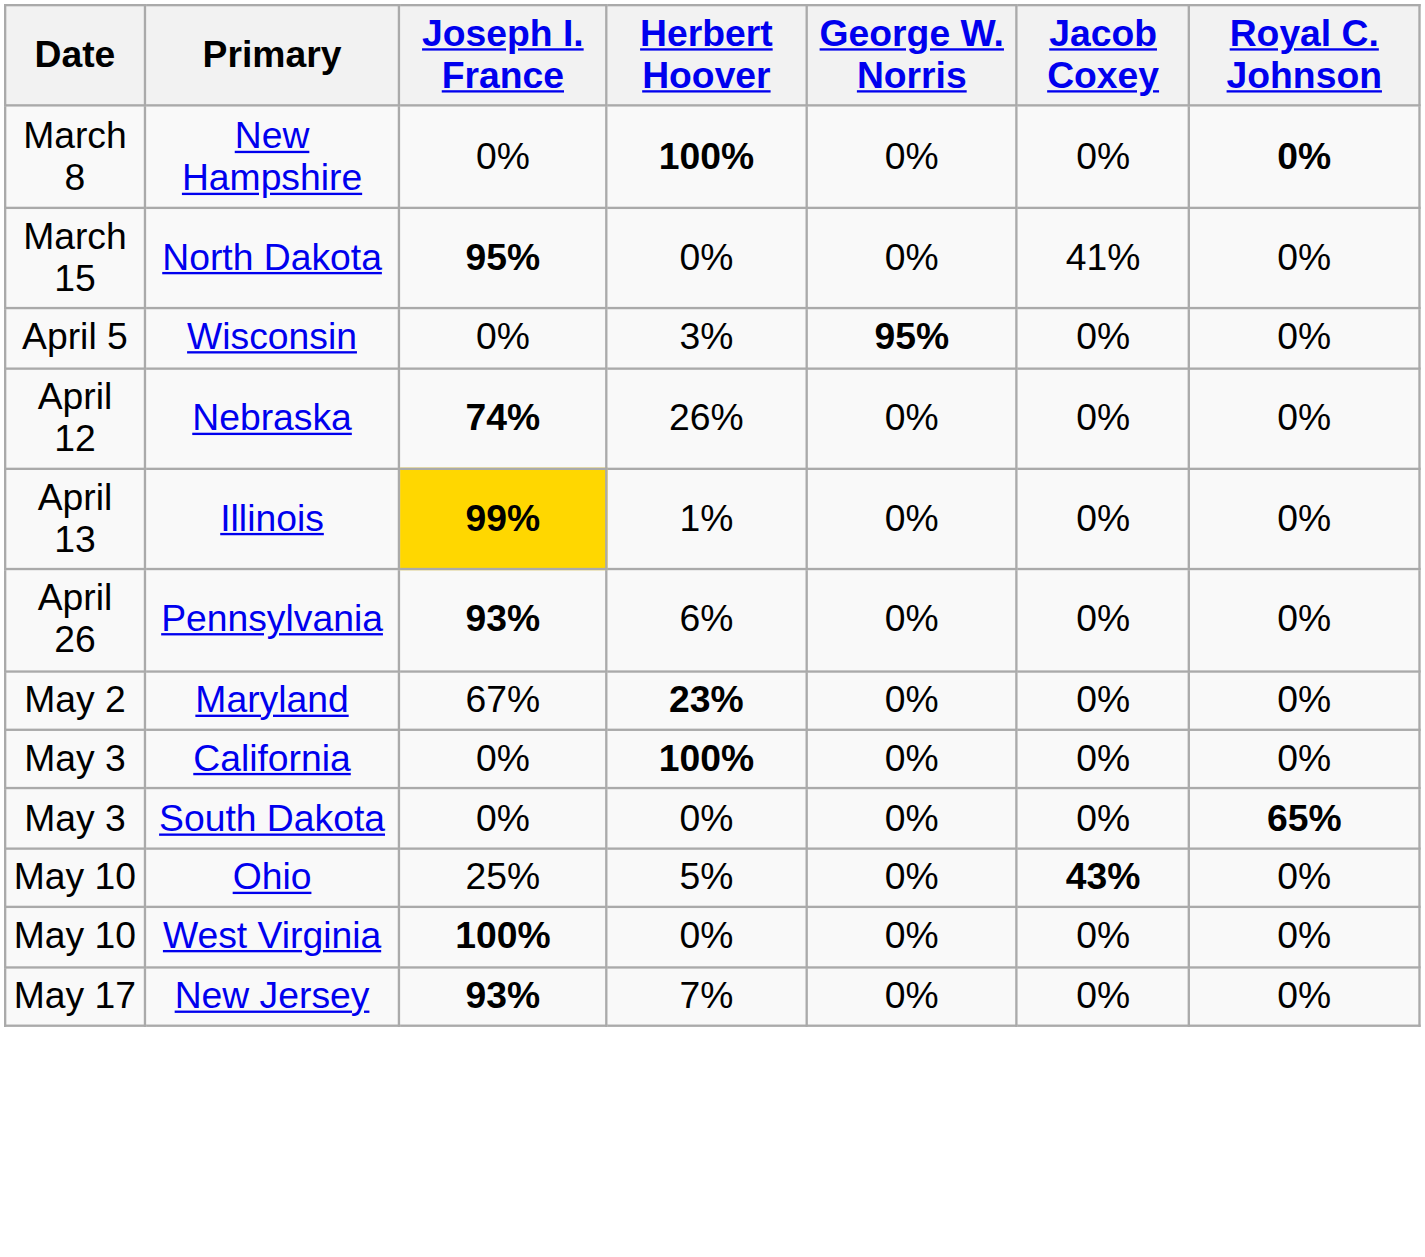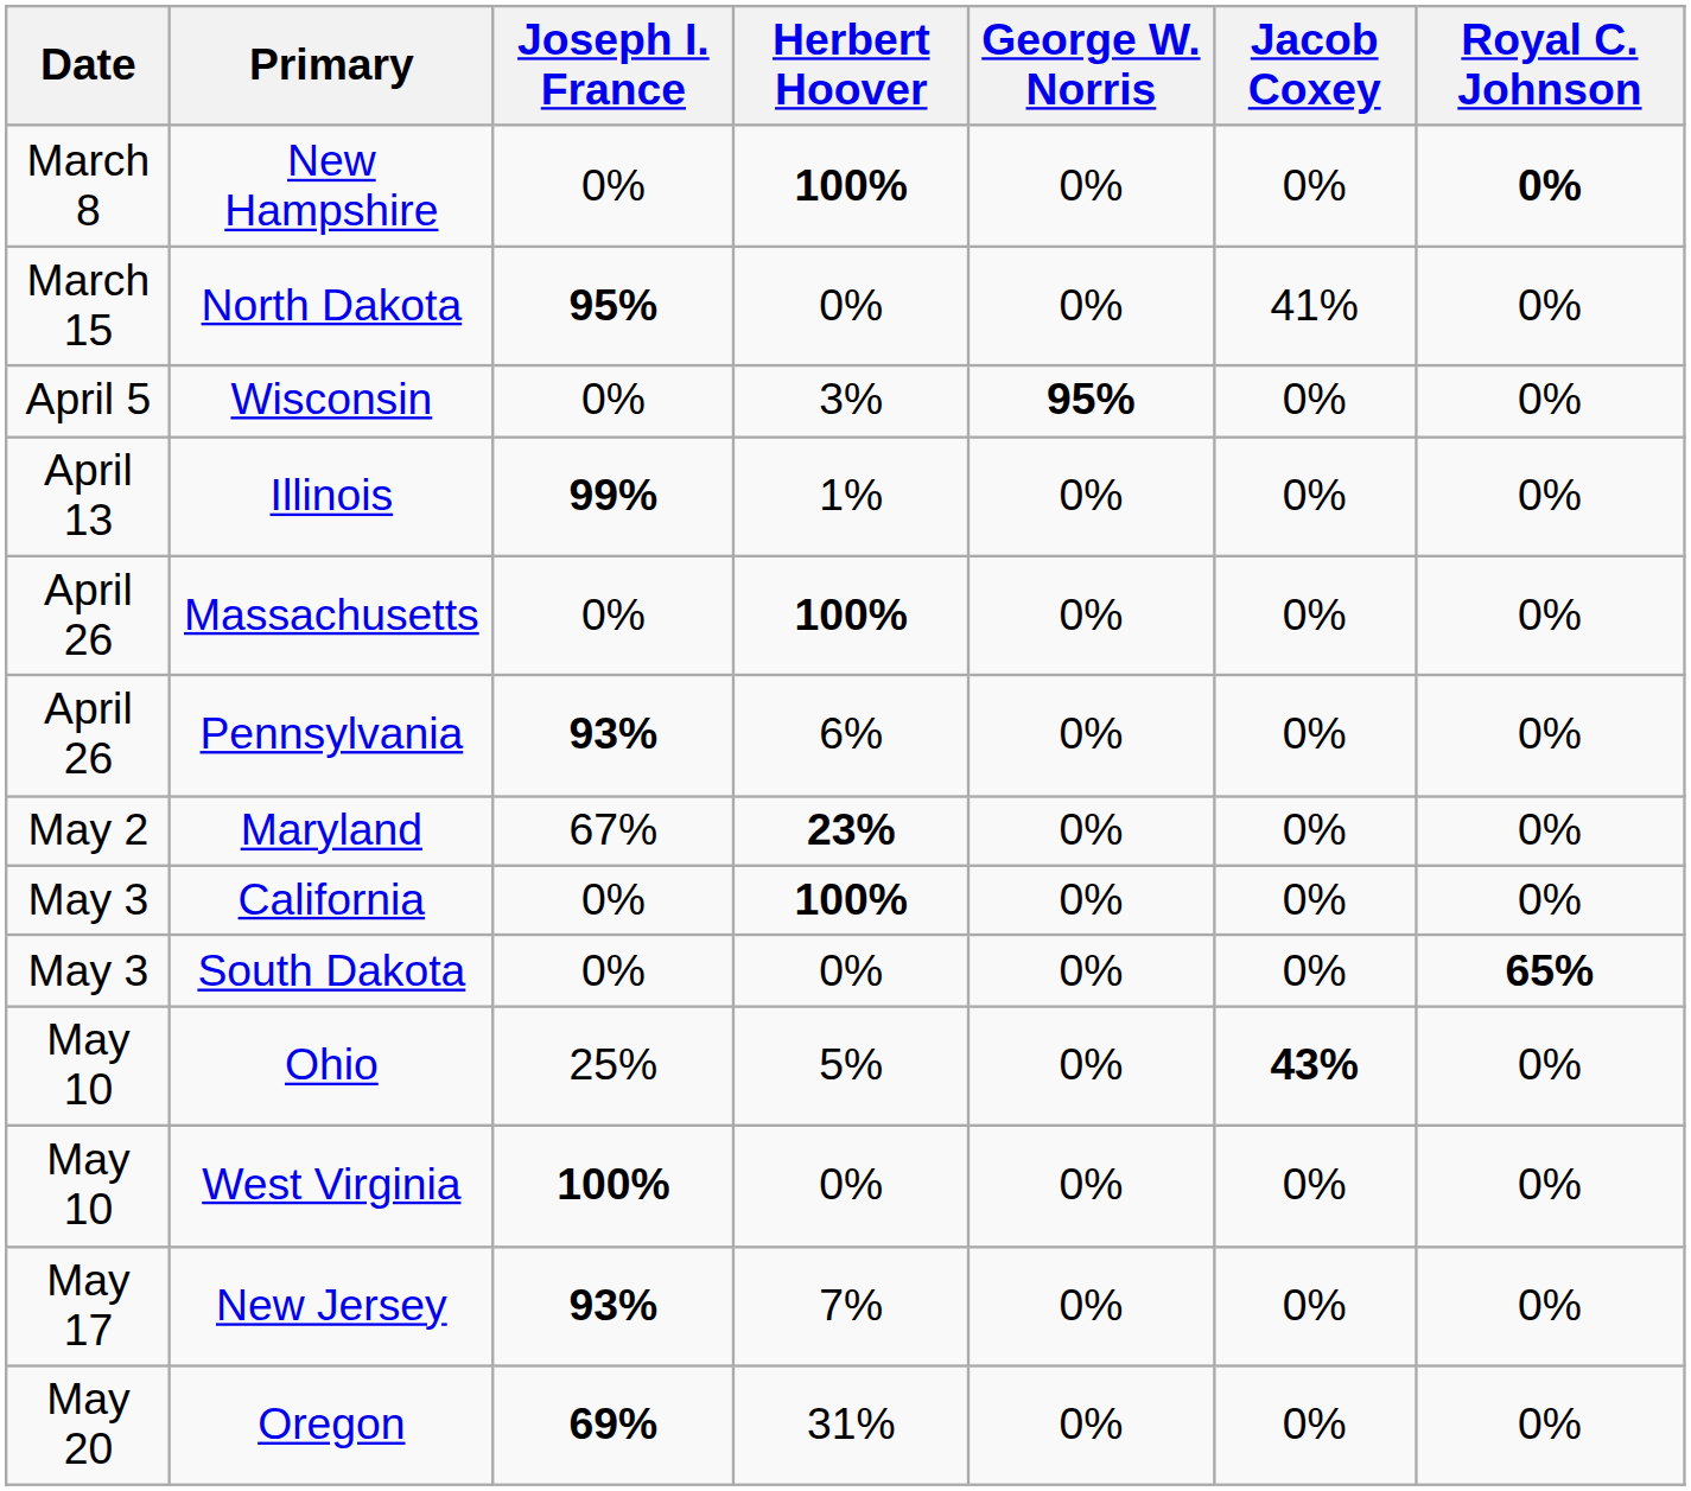 <table class="wikitable" style="text-align:center;">
 <tr>
 <th>Date</th>
 <th>Primary</th>
 <th><a href='#'>Joseph I. France</a></th>
 <th><a href='#'>Herbert Hoover</a></th>
 <th><a href='#'>George W. Norris</a></th>
 <th><a href='#'>Jacob Coxey</a></th>
 <th><a href='#'>Royal C. Johnson</a></th>
 </tr>
 <tr>
 <td>March 8</td>
 <td><a href='#'>New Hampshire</a></td>
 <td>0%</td>
 <td><strong>100%</strong></td>
 <td>0%</td>
 <td>0%</td>
 <td><strong>0%</strong></td>
 </tr>
 <tr>
 <td>March 15</td>
 <td><a href='#'>North Dakota</a></td>
 <td><strong>95%</strong></td>
 <td>0%</td>
 <td>0%</td>
 <td>41%</td>
 <td>0%</td>
 </tr>
 <tr>
 <td>April 5</td>
 <td><a href='#'>Wisconsin</a></td>
 <td>0%</td>
 <td>3%</td>
 <td><strong>95%</strong></td>
 <td>0%</td>
 <td>0%</td>
 </tr>
 <tr>
-<td>April 12</td>
-<td><a href='#'>Nebraska</a></td>
-<td><strong>74%</strong></td>
-<td>26%</td>
+<td>April 13</td>
+<td><a href='#'>Illinois</a></td>
+<td><strong>99%</strong></td>
+<td>1%</td>
 <td>0%</td>
 <td>0%</td>
 <td>0%</td>
 </tr>
 <tr>
-<td>April 13</td>
-<td><a href='#'>Illinois</a></td>
-<td style="background: gold;"><strong>99%</strong></td>
-<td>1%</td>
+<td>April 26</td>
+<td><a href='#'>Massachusetts</a></td>
+<td>0%</td>
+<td><strong>100%</strong></td>
 <td>0%</td>
 <td>0%</td>
 <td>0%</td>
 </tr>
 <tr>
 <td>April 26</td>
 <td><a href='#'>Pennsylvania</a></td>
 <td><strong>93%</strong></td>
 <td>6%</td>
 <td>0%</td>
 <td>0%</td>
 <td>0%</td>
 </tr>
 <tr>
 <td>May 2</td>
 <td><a href='#'>Maryland</a></td>
 <td>67%</td>
 <td><strong>23%</strong></td>
 <td>0%</td>
 <td>0%</td>
 <td>0%</td>
 </tr>
 <tr>
 <td>May 3</td>
 <td><a href='#'>California</a></td>
 <td>0%</td>
 <td><strong>100%</strong></td>
 <td>0%</td>
 <td>0%</td>
 <td>0%</td>
 </tr>
 <tr>
 <td>May 3</td>
 <td><a href='#'>South Dakota</a></td>
 <td>0%</td>
 <td>0%</td>
 <td>0%</td>
 <td>0%</td>
 <td><strong>65%</strong></td>
 </tr>
 <tr>
 <td>May 10</td>
 <td><a href='#'>Ohio</a></td>
 <td>25%</td>
 <td>5%</td>
 <td>0%</td>
 <td><strong>43%</strong></td>
 <td>0%</td>
 </tr>
 <tr>
 <td>May 10</td>
 <td><a href='#'>West Virginia</a></td>
 <td><strong>100%</strong></td>
 <td>0%</td>
 <td>0%</td>
 <td>0%</td>
 <td>0%</td>
 </tr>
 <tr>
 <td>May 17</td>
 <td><a href='#'>New Jersey</a></td>
 <td><strong>93%</strong></td>
 <td>7%</td>
 <td>0%</td>
 <td>0%</td>
 <td>0%</td>
 </tr>
+<tr>
+<td>May 20</td>
+<td><a href='#'>Oregon</a></td>
+<td><strong>69%</strong></td>
+<td>31%</td>
+<td>0%</td>
+<td>0%</td>
+<td>0%</td>
+</tr>
 </table>
